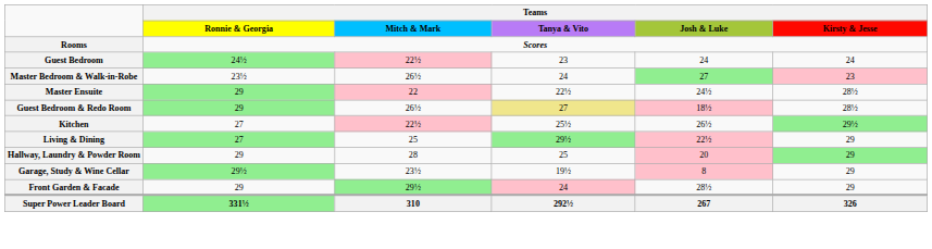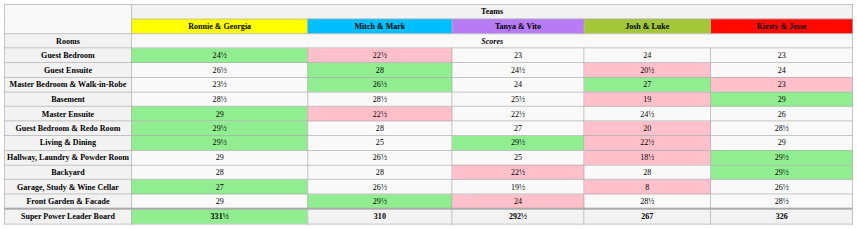 <table class="wikitable" style="text-align: center; font-size: 9pt; line-height:16px; width:80%">
 <tr>
 <td style="width:15%; text-align:right;" rowspan="2"></td>
 <th colspan="5">Teams</th>
 </tr>
 <tr>
 <th style="background:yellow; color:black;"><strong>Ronnie & Georgia</strong></th>
 <th style="background:#00BFFF; color:black;"><strong>Mitch & Mark</strong></th>
 <th style="background:#B87BF6; color:black;"><strong>Tanya & Vito</strong></th>
 <th style="background:#A4C639; color:black;"><strong>Josh & Luke</strong></th>
 <th style="background:#FF0800; color:black;"><strong>Kirsty & Jesse</strong></th>
 </tr>
 <tr>
 <th>Rooms</th>
 <td colspan="5"><strong><em>Scores</em></strong></td>
 </tr>
 <tr>
 <th>Guest Bedroom</th>
 <td bgcolor="lightgreen">24½</td>
 <td bgcolor="pink">22½</td>
 <td>23</td>
 <td>24</td>
+<td>23</td>
+</tr>
+<tr>
+<th>Guest Ensuite</th>
+<td>26½</td>
+<td bgcolor="lightgreen">28</td>
+<td>24½</td>
+<td bgcolor="pink">20½</td>
 <td>24</td>
 </tr>
 <tr>
 <th>Master Bedroom & Walk-in-Robe</th>
 <td>23½</td>
-<td>26½</td>
+<td style="background: lightgreen;">26½</td>
 <td>24</td>
 <td bgcolor="lightgreen">27</td>
 <td bgcolor="pink">23</td>
 </tr>
 <tr>
+<th>Basement</th>
+<td>28½</td>
+<td>28½</td>
+<td>25½</td>
+<td bgcolor="pink">19</td>
+<td bgcolor="lightgreen">29</td>
+</tr>
+<tr>
 <th>Master Ensuite</th>
 <td bgcolor="lightgreen">29</td>
-<td bgcolor="pink">22</td>
+<td bgcolor="pink">22½</td>
 <td>22½</td>
 <td>24½</td>
+<td>26</td>
+</tr>
+<tr>
+<th>Guest Bedroom & Redo Room</th>
+<td bgcolor="lightgreen">29½</td>
+<td>28</td>
+<td>27</td>
+<td bgcolor="pink">20</td>
 <td>28½</td>
 </tr>
 <tr>
-<th>Guest Bedroom & Redo Room</th>
-<td bgcolor="lightgreen">29</td>
-<td>26½</td>
-<td style="background: khaki;">27</td>
-<td bgcolor="pink">18½</td>
-<td>28½</td>
-</tr>
-<tr>
-<th>Kitchen</th>
-<td>27</td>
-<td bgcolor="pink">22½</td>
-<td>25½</td>
-<td>26½</td>
+<th>Living & Dining</th>
 <td bgcolor="lightgreen">29½</td>
-</tr>
-<tr>
-<th>Living & Dining</th>
-<td bgcolor="lightgreen">27</td>
 <td>25</td>
 <td bgcolor="lightgreen">29½</td>
 <td bgcolor="pink">22½</td>
 <td>29</td>
 </tr>
 <tr>
 <th>Hallway, Laundry & Powder Room</th>
 <td>29</td>
+<td>26½</td>
+<td>25</td>
+<td bgcolor="pink">18½</td>
+<td bgcolor="lightgreen">29½</td>
+</tr>
+<tr>
+<th>Backyard</th>
 <td>28</td>
-<td>25</td>
-<td bgcolor="pink">20</td>
-<td bgcolor="lightgreen">29</td>
+<td>28</td>
+<td bgcolor="pink">22½</td>
+<td>28</td>
+<td bgcolor="lightgreen">29½</td>
 </tr>
 <tr>
 <th>Garage, Study & Wine Cellar</th>
-<td bgcolor="lightgreen">29½</td>
-<td>23½</td>
+<td bgcolor="lightgreen">27</td>
+<td>26½</td>
 <td>19½</td>
 <td bgcolor="pink">8</td>
-<td>29</td>
+<td>26½</td>
 </tr>
 <tr>
 <th>Front Garden & Facade</th>
 <td>29</td>
 <td bgcolor="lightgreen">29½</td>
 <td bgcolor="pink">24</td>
 <td>28½</td>
-<td>29</td>
+<td>28½</td>
 </tr>
 <tr>
 </tr>
 <tr style="border-top:3px solid #aaa;">
 <th>Super Power Leader Board</th>
 <th style="background:lightgreen; color:black;">331½ </th>
 <th>310</th>
 <th>292½</th>
 <th>267</th>
 <th>326</th>
 </tr>
 </table>
